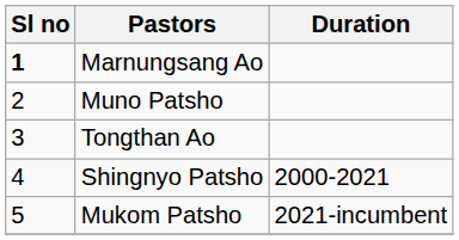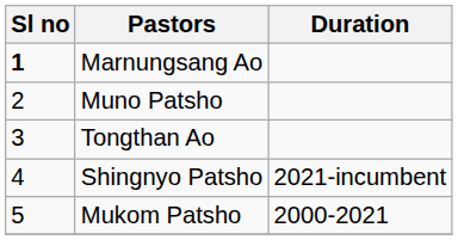 <table class="sortable wikitable">
 <tr>
 <th>Sl no</th>
 <th>Pastors</th>
 <th>Duration</th>
 </tr>
 <tr>
 <td><strong>1</strong></td>
 <td>Marnungsang Ao</td>
 <td></td>
 </tr>
 <tr>
 <td>2</td>
 <td>Muno Patsho</td>
 <td></td>
 </tr>
 <tr>
 <td>3</td>
 <td>Tongthan Ao</td>
 <td></td>
 </tr>
 <tr>
 <td>4</td>
 <td>Shingnyo Patsho</td>
-<td>2000-2021</td>
+<td>2021-incumbent</td>
 </tr>
 <tr>
 <td>5</td>
 <td>Mukom Patsho</td>
-<td>2021-incumbent</td>
+<td>2000-2021</td>
 </tr>
 <tr>
 </tr>
 </table>
